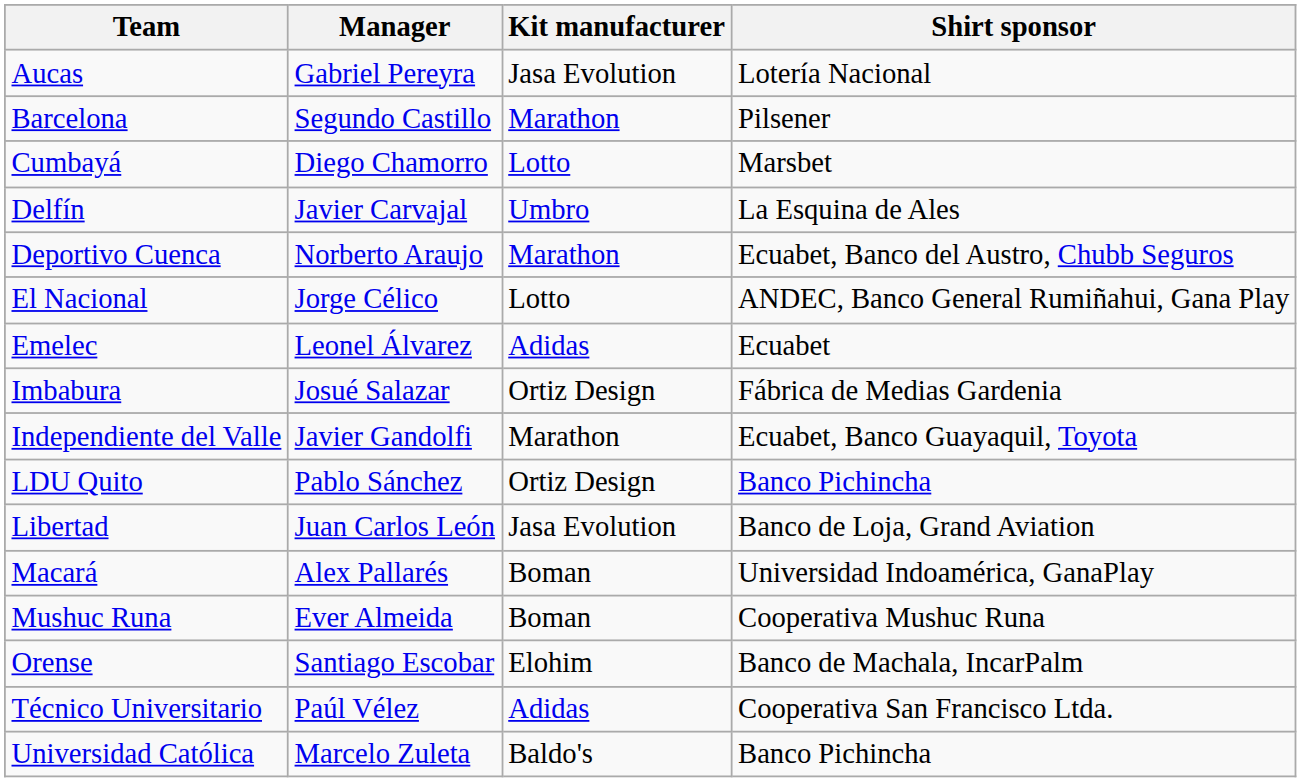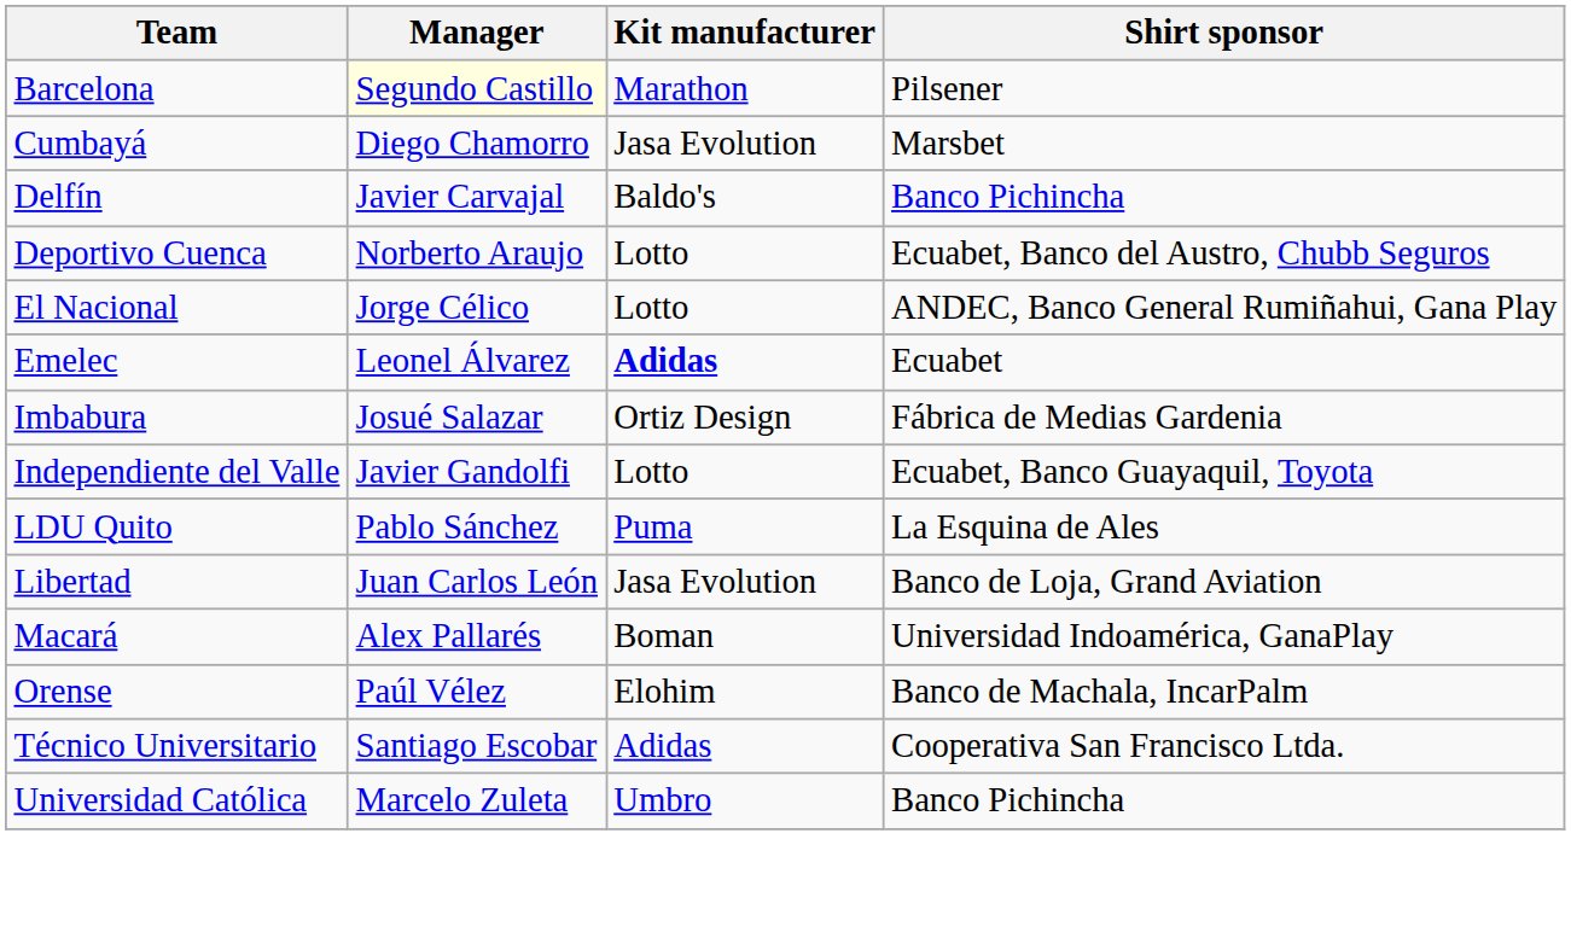 <table class="wikitable sortable" style="text-align: left;">
 <tr>
 <th>Team</th>
 <th>Manager</th>
 <th>Kit manufacturer</th>
 <th>Shirt sponsor</th>
 </tr>
 <tr>
-<td><a href='#'>Aucas</a></td>
-<td> <a href='#'>Gabriel Pereyra</a></td>
-<td>Jasa Evolution</td>
-<td>Lotería Nacional</td>
-</tr>
-<tr>
 <td><a href='#'>Barcelona</a></td>
-<td> <a href='#'>Segundo Castillo</a></td>
+<td style="background: lightyellow;"> <a href='#'>Segundo Castillo</a></td>
 <td><a href='#'>Marathon</a></td>
 <td>Pilsener</td>
 </tr>
 <tr>
 <td><a href='#'>Cumbayá</a></td>
 <td> <a href='#'>Diego Chamorro</a></td>
-<td><a href='#'>Lotto</a></td>
+<td>Jasa Evolution</td>
 <td>Marsbet</td>
 </tr>
 <tr>
 <td><a href='#'>Delfín</a></td>
 <td> <a href='#'>Javier Carvajal</a></td>
-<td><a href='#'>Umbro</a></td>
-<td>La Esquina de Ales</td>
+<td>Baldo's</td>
+<td><a href='#'>Banco Pichincha</a></td>
 </tr>
 <tr>
 <td><a href='#'>Deportivo Cuenca</a></td>
 <td> <a href='#'>Norberto Araujo</a></td>
-<td><a href='#'>Marathon</a></td>
+<td>Lotto</td>
 <td>Ecuabet, Banco del Austro, <a href='#'>Chubb Seguros</a></td>
 </tr>
 <tr>
 <td><a href='#'>El Nacional</a></td>
 <td> <a href='#'>Jorge Célico</a></td>
 <td>Lotto</td>
 <td>ANDEC, Banco General Rumiñahui, Gana Play</td>
 </tr>
 <tr>
 <td><a href='#'>Emelec</a></td>
 <td> <a href='#'>Leonel Álvarez</a></td>
-<td><a href='#'>Adidas</a></td>
+<td><strong><a href='#'>Adidas</a></strong></td>
 <td>Ecuabet</td>
 </tr>
 <tr>
 <td><a href='#'>Imbabura</a></td>
 <td> <a href='#'>Josué Salazar</a></td>
 <td>Ortiz Design</td>
 <td>Fábrica de Medias Gardenia</td>
 </tr>
 <tr>
 <td><a href='#'>Independiente del Valle</a></td>
 <td> <a href='#'>Javier Gandolfi</a></td>
-<td>Marathon</td>
+<td>Lotto</td>
 <td>Ecuabet, Banco Guayaquil, <a href='#'>Toyota</a></td>
 </tr>
 <tr>
 <td><a href='#'>LDU Quito</a></td>
 <td> <a href='#'>Pablo Sánchez</a></td>
-<td>Ortiz Design</td>
-<td><a href='#'>Banco Pichincha</a></td>
+<td><a href='#'>Puma</a></td>
+<td>La Esquina de Ales</td>
 </tr>
 <tr>
 <td><a href='#'>Libertad</a></td>
 <td> <a href='#'>Juan Carlos León</a></td>
 <td>Jasa Evolution</td>
 <td>Banco de Loja, Grand Aviation</td>
 </tr>
 <tr>
 <td><a href='#'>Macará</a></td>
 <td> <a href='#'>Alex Pallarés</a></td>
 <td>Boman</td>
 <td>Universidad Indoamérica, GanaPlay</td>
 </tr>
 <tr>
-<td><a href='#'>Mushuc Runa</a></td>
-<td> <a href='#'>Ever Almeida</a></td>
-<td>Boman</td>
-<td>Cooperativa Mushuc Runa</td>
-</tr>
-<tr>
 <td><a href='#'>Orense</a></td>
-<td> <a href='#'>Santiago Escobar</a></td>
+<td> <a href='#'>Paúl Vélez</a></td>
 <td>Elohim</td>
 <td>Banco de Machala, IncarPalm</td>
 </tr>
 <tr>
 <td><a href='#'>Técnico Universitario</a></td>
-<td> <a href='#'>Paúl Vélez</a></td>
+<td> <a href='#'>Santiago Escobar</a></td>
 <td><a href='#'>Adidas</a></td>
 <td>Cooperativa San Francisco Ltda.</td>
 </tr>
 <tr>
 <td><a href='#'>Universidad Católica</a></td>
 <td> <a href='#'>Marcelo Zuleta</a></td>
-<td>Baldo's</td>
+<td><a href='#'>Umbro</a></td>
 <td>Banco Pichincha</td>
 </tr>
 </table>
